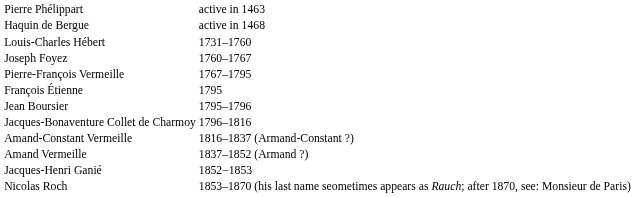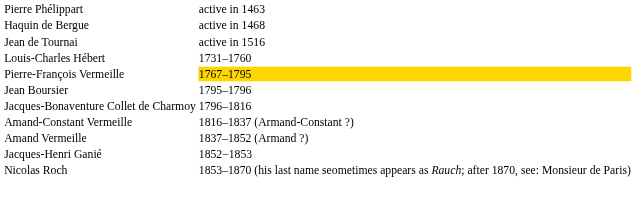 <table>
 <tr>
 <td>Pierre Phélippart</td>
 <td>active in 1463</td>
 </tr>
 <tr>
 <td>Haquin de Bergue</td>
 <td>active in 1468</td>
 </tr>
 <tr>
+<td>Jean de Tournai</td>
+<td>active in 1516</td>
+</tr>
+<tr>
 <td>Louis-Charles Hébert</td>
 <td>1731–1760</td>
 </tr>
 <tr>
-<td>Joseph Foyez</td>
-<td>1760–1767</td>
-</tr>
-<tr>
 <td>Pierre-François Vermeille</td>
-<td>1767–1795</td>
-</tr>
-<tr>
-<td>François Étienne</td>
-<td>1795</td>
+<td style="background: gold;">1767–1795</td>
 </tr>
 <tr>
 <td>Jean Boursier</td>
 <td>1795–1796</td>
 </tr>
 <tr>
 <td>Jacques-Bonaventure Collet de Charmoy</td>
 <td>1796–1816</td>
 </tr>
 <tr>
 <td>Amand-Constant Vermeille</td>
 <td>1816–1837 (Armand-Constant ?)</td>
 </tr>
 <tr>
 <td>Amand Vermeille</td>
 <td>1837–1852 (Armand ?)</td>
 </tr>
 <tr>
 <td>Jacques-Henri Ganié</td>
 <td>1852−1853</td>
 </tr>
 <tr>
 <td>Nicolas Roch</td>
 <td>1853–1870 (his last name seometimes appears as <em>Rauch</em>; after 1870, see: Monsieur de Paris)</td>
 </tr>
 </table>
